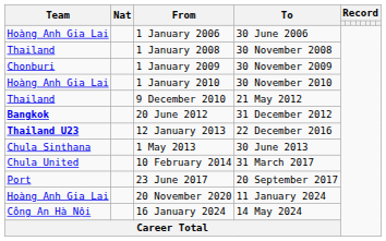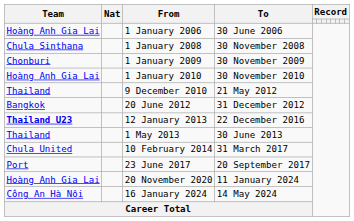 <table class="wikitable" style="text-align: center;">
 <tr>
 <th rowspan="2">Team</th>
 <th rowspan="2">Nat</th>
 <th rowspan="2">From</th>
 <th rowspan="2">To</th>
 <th colspan="8">Record</th>
 </tr>
 <tr>
 <th></th>
 <th></th>
 <th></th>
 <th></th>
 <th></th>
 <th></th>
 <th></th>
 <th></th>
 </tr>
 <tr>
 <td align=left><a href='#'>Hoàng Anh Gia Lai</a></td>
 <td></td>
 <td align=left>1 January 2006</td>
 <td align=left>30 June 2006<br></td>
 </tr>
 <tr>
-<td align=left><a href='#'>Thailand</a> </td>
+<td align=left><a href='#'>Chula Sinthana</a></td>
 <td></td>
 <td align=left>1 January 2008</td>
 <td align=left>30 November 2008<br></td>
 </tr>
 <tr>
 <td align=left><a href='#'>Chonburi</a></td>
 <td></td>
 <td align=left>1 January 2009</td>
 <td align=left>30 November 2009<br></td>
 </tr>
 <tr>
 <td align=left><a href='#'>Hoàng Anh Gia Lai</a></td>
 <td></td>
 <td align=left>1 January 2010</td>
 <td align=left>30 November 2010<br></td>
 </tr>
 <tr>
 <td align=left><a href='#'>Thailand</a> </td>
 <td></td>
 <td align=left>9 December 2010</td>
 <td align=left>21 May 2012<br></td>
 </tr>
 <tr>
-<td align=left><strong><a href='#'>Bangkok</a></strong></td>
+<td align=left><a href='#'>Bangkok</a></td>
 <td></td>
 <td align=left>20 June 2012</td>
 <td align=left>31 December 2012<br></td>
 </tr>
 <tr>
 <td align=left><strong><a href='#'>Thailand U23</a></strong></td>
 <td></td>
 <td align=left>12 January 2013</td>
 <td align=left>22 December 2016<br></td>
 </tr>
 <tr>
-<td align=left><a href='#'>Chula Sinthana</a></td>
+<td align=left><a href='#'>Thailand</a> </td>
 <td></td>
 <td align=left>1 May 2013</td>
 <td align=left>30 June 2013<br></td>
 </tr>
 <tr>
 <td align=left><a href='#'>Chula United</a></td>
 <td></td>
 <td align=left>10 February 2014</td>
 <td align=left>31 March 2017<br></td>
 </tr>
 <tr>
 <td align=left><a href='#'>Port</a></td>
 <td></td>
 <td align=left>23 June 2017</td>
 <td align=left>20 September 2017<br></td>
 </tr>
 <tr>
 <td align=left><a href='#'>Hoàng Anh Gia Lai</a></td>
 <td></td>
 <td align=left>20 November 2020</td>
 <td align=left>11 January 2024<br></td>
 </tr>
 <tr>
 <td align=left><a href='#'>Công An Hà Nội</a></td>
 <td></td>
 <td align=left>16 January 2024</td>
 <td align=left>14 May 2024<br></td>
 </tr>
 <tr>
 <th colspan="4">Career Total<br></th>
 </tr>
 </table>
